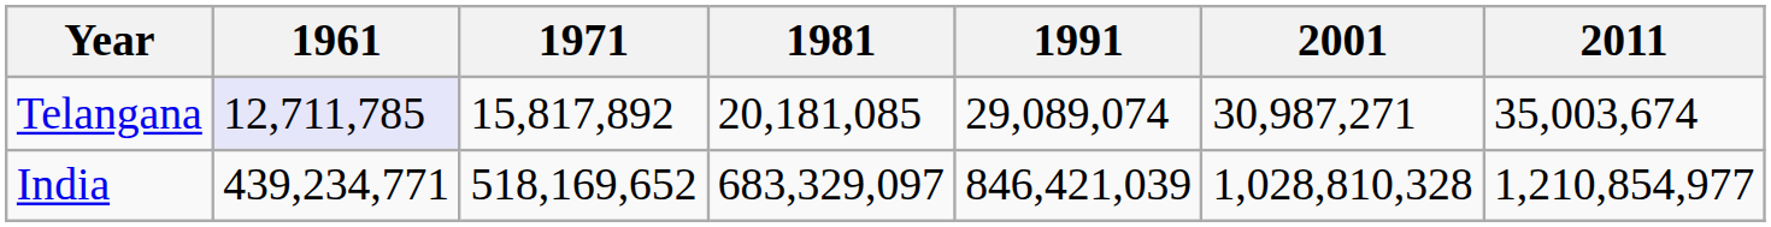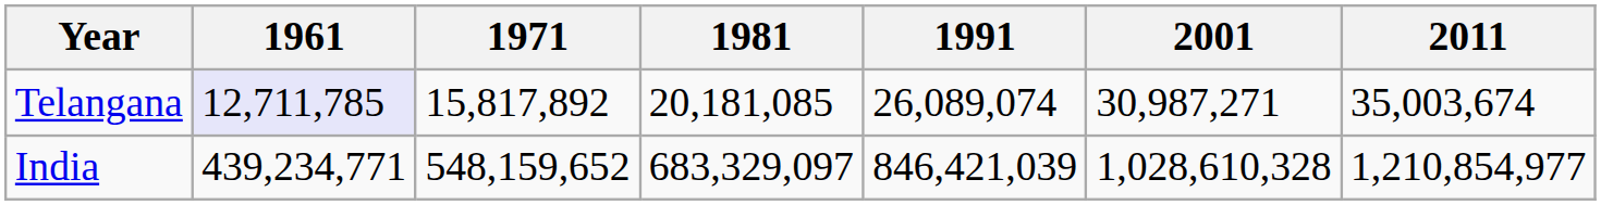 <table class="wikitable">
 <tr>
 <th>Year</th>
 <th>1961</th>
 <th>1971</th>
 <th>1981</th>
 <th>1991</th>
 <th>2001</th>
 <th>2011</th>
 </tr>
 <tr>
 <td><a href='#'>Telangana</a></td>
 <td style="background: lavender;">12,711,785</td>
 <td>15,817,892</td>
 <td>20,181,085</td>
-<td>29,089,074</td>
+<td>26,089,074</td>
 <td>30,987,271</td>
 <td>35,003,674</td>
 </tr>
 <tr>
 <td><a href='#'>India</a></td>
 <td>439,234,771</td>
-<td>518,169,652</td>
+<td>548,159,652</td>
 <td>683,329,097</td>
 <td>846,421,039</td>
-<td>1,028,810,328</td>
+<td>1,028,610,328</td>
 <td>1,210,854,977</td>
 </tr>
 </table>
